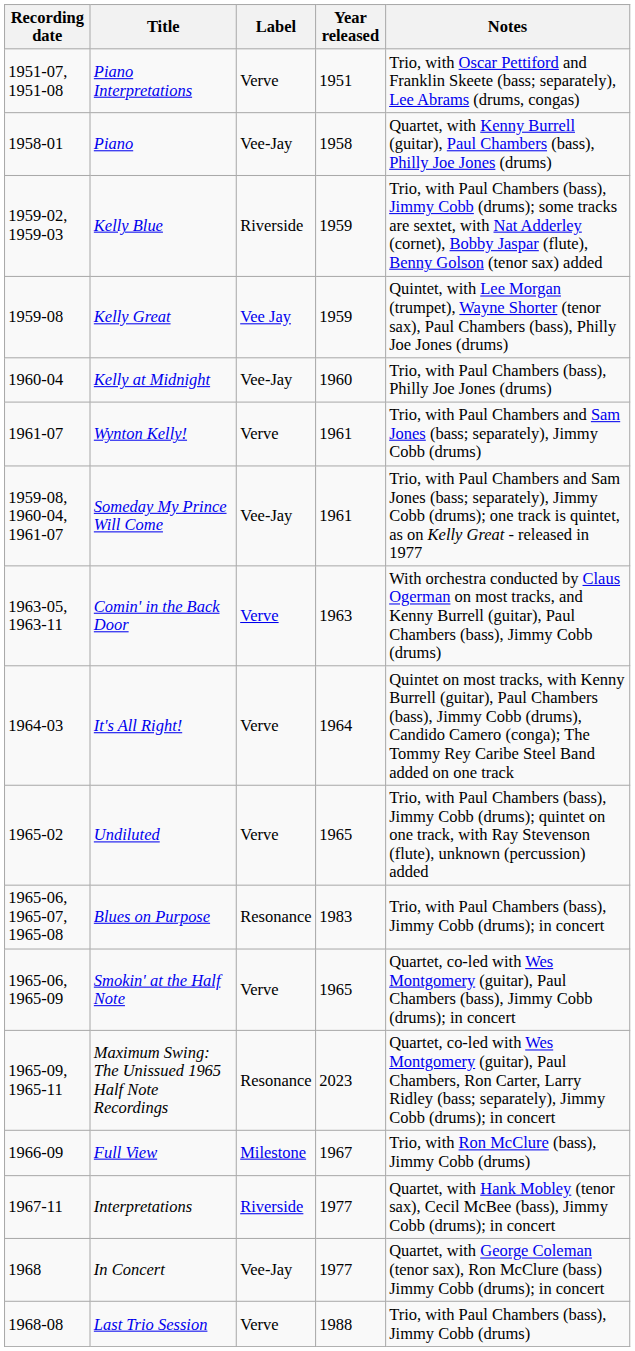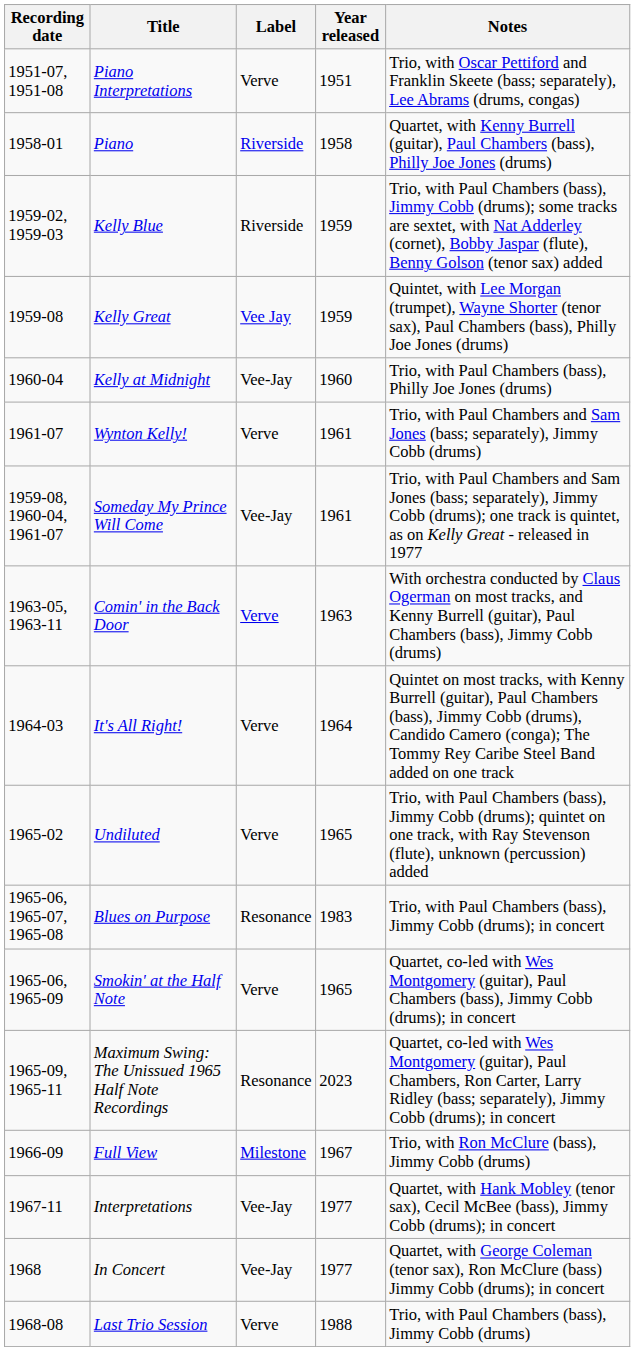 <table class="wikitable sortable">
 <tr>
 <th align="center">Recording date</th>
 <th>Title</th>
 <th>Label</th>
 <th align="center">Year released</th>
 <th>Notes</th>
 </tr>
 <tr>
 <td>1951-07, <br>1951-08</td>
 <td><em><a href='#'>Piano Interpretations</a></em></td>
 <td>Verve</td>
 <td>1951</td>
 <td>Trio, with <a href='#'>Oscar Pettiford</a> and Franklin Skeete (bass; separately), <a href='#'>Lee Abrams</a> (drums, congas)</td>
 </tr>
 <tr>
 <td>1958-01</td>
 <td><em><a href='#'>Piano</a></em></td>
-<td>Vee-Jay</td>
+<td><a href='#'>Riverside</a></td>
 <td>1958</td>
 <td>Quartet, with <a href='#'>Kenny Burrell</a> (guitar), <a href='#'>Paul Chambers</a> (bass), <a href='#'>Philly Joe Jones</a> (drums)</td>
 </tr>
 <tr>
 <td>1959-02, <br>1959-03</td>
 <td><em><a href='#'>Kelly Blue</a></em></td>
 <td>Riverside</td>
 <td>1959</td>
 <td>Trio, with Paul Chambers (bass), <a href='#'>Jimmy Cobb</a> (drums); some tracks are sextet, with <a href='#'>Nat Adderley</a> (cornet), <a href='#'>Bobby Jaspar</a> (flute), <a href='#'>Benny Golson</a> (tenor sax) added</td>
 </tr>
 <tr>
 <td>1959-08</td>
 <td><em><a href='#'>Kelly Great</a></em></td>
 <td><a href='#'>Vee Jay</a></td>
 <td>1959</td>
 <td>Quintet, with <a href='#'>Lee Morgan</a> (trumpet), <a href='#'>Wayne Shorter</a> (tenor sax), Paul Chambers (bass), Philly Joe Jones (drums)</td>
 </tr>
 <tr>
 <td>1960-04</td>
 <td><em><a href='#'>Kelly at Midnight</a></em></td>
 <td>Vee-Jay</td>
 <td>1960</td>
 <td>Trio, with Paul Chambers (bass), Philly Joe Jones (drums)</td>
 </tr>
 <tr>
 <td>1961-07</td>
 <td><em><a href='#'>Wynton Kelly!</a></em></td>
 <td>Verve</td>
 <td>1961</td>
 <td>Trio, with Paul Chambers and <a href='#'>Sam Jones</a> (bass; separately), Jimmy Cobb (drums)</td>
 </tr>
 <tr>
 <td>1959-08, <br>1960-04, <br>1961-07</td>
 <td><em><a href='#'>Someday My Prince Will Come</a></em></td>
 <td>Vee-Jay</td>
 <td>1961</td>
 <td>Trio, with Paul Chambers and Sam Jones (bass; separately), Jimmy Cobb (drums); one track is quintet, as on <em>Kelly Great</em> - released in 1977</td>
 </tr>
 <tr>
 <td>1963-05, <br>1963-11</td>
 <td><em><a href='#'>Comin' in the Back Door</a></em></td>
 <td><a href='#'>Verve</a></td>
 <td>1963</td>
 <td>With orchestra conducted by <a href='#'>Claus Ogerman</a> on most tracks, and Kenny Burrell (guitar), Paul Chambers (bass), Jimmy Cobb (drums)</td>
 </tr>
 <tr>
 <td>1964-03</td>
 <td><em><a href='#'>It's All Right!</a></em></td>
 <td>Verve</td>
 <td>1964</td>
 <td>Quintet on most tracks, with Kenny Burrell (guitar), Paul Chambers (bass), Jimmy Cobb (drums), Candido Camero (conga); The Tommy Rey Caribe Steel Band added on one track</td>
 </tr>
 <tr>
 <td>1965-02</td>
 <td><em><a href='#'>Undiluted</a></em></td>
 <td>Verve</td>
 <td>1965</td>
 <td>Trio, with Paul Chambers (bass), Jimmy Cobb (drums); quintet on one track, with Ray Stevenson (flute), unknown (percussion) added</td>
 </tr>
 <tr>
 <td>1965-06, <br>1965-07, <br>1965-08</td>
 <td><em><a href='#'>Blues on Purpose</a></em></td>
 <td>Resonance</td>
 <td>1983</td>
 <td>Trio, with Paul Chambers (bass), Jimmy Cobb (drums); in concert</td>
 </tr>
 <tr>
 <td>1965-06, <br>1965-09</td>
 <td><em><a href='#'>Smokin' at the Half Note</a></em></td>
 <td>Verve</td>
 <td>1965</td>
 <td>Quartet, co-led with <a href='#'>Wes Montgomery</a> (guitar), Paul Chambers (bass), Jimmy Cobb (drums); in concert</td>
 </tr>
 <tr>
 <td>1965-09, <br>1965-11</td>
 <td><em>Maximum Swing: The Unissued 1965 Half Note Recordings</em></td>
 <td>Resonance</td>
 <td>2023</td>
 <td>Quartet, co-led with <a href='#'>Wes Montgomery</a> (guitar), Paul Chambers, Ron Carter, Larry Ridley (bass; separately), Jimmy Cobb (drums); in concert</td>
 </tr>
 <tr>
 <td>1966-09</td>
 <td><em><a href='#'>Full View</a></em></td>
 <td><a href='#'>Milestone</a></td>
 <td>1967</td>
 <td>Trio, with <a href='#'>Ron McClure</a> (bass), Jimmy Cobb (drums)</td>
 </tr>
 <tr>
 <td>1967-11</td>
 <td><em>Interpretations</em></td>
-<td><a href='#'>Riverside</a></td>
+<td>Vee-Jay</td>
 <td>1977</td>
 <td>Quartet, with <a href='#'>Hank Mobley</a> (tenor sax), Cecil McBee (bass), Jimmy Cobb (drums); in concert</td>
 </tr>
 <tr>
 <td>1968</td>
 <td><em>In Concert</em></td>
 <td>Vee-Jay</td>
 <td>1977</td>
 <td>Quartet, with <a href='#'>George Coleman</a> (tenor sax), Ron McClure (bass) Jimmy Cobb (drums); in concert</td>
 </tr>
 <tr>
 <td>1968-08</td>
 <td><em><a href='#'>Last Trio Session</a></em></td>
 <td>Verve</td>
 <td>1988</td>
 <td>Trio, with Paul Chambers (bass), Jimmy Cobb (drums)</td>
 </tr>
 </table>
